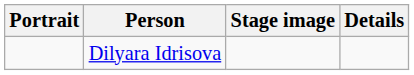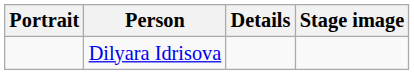 <table class="wikitable">
 <tr>
 <th>Portrait</th>
 <th>Person</th>
+<th>Details</th>
 <th>Stage image</th>
-<th>Details</th>
 </tr>
 <tr>
 <td align=center></td>
 <td><a href='#'>Dilyara Idrisova</a></td>
+<td></td>
 <td align=center></td>
-<td></td>
 </tr>
 </table>
